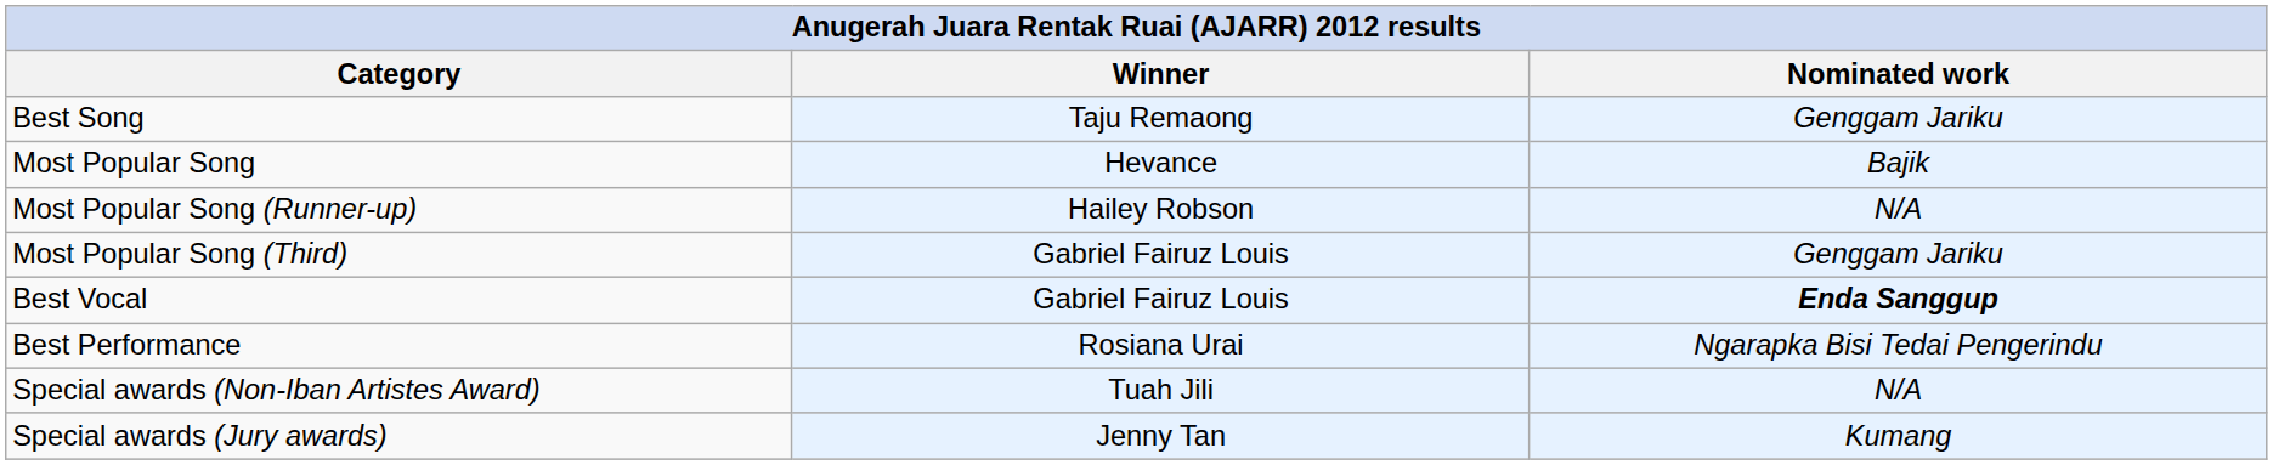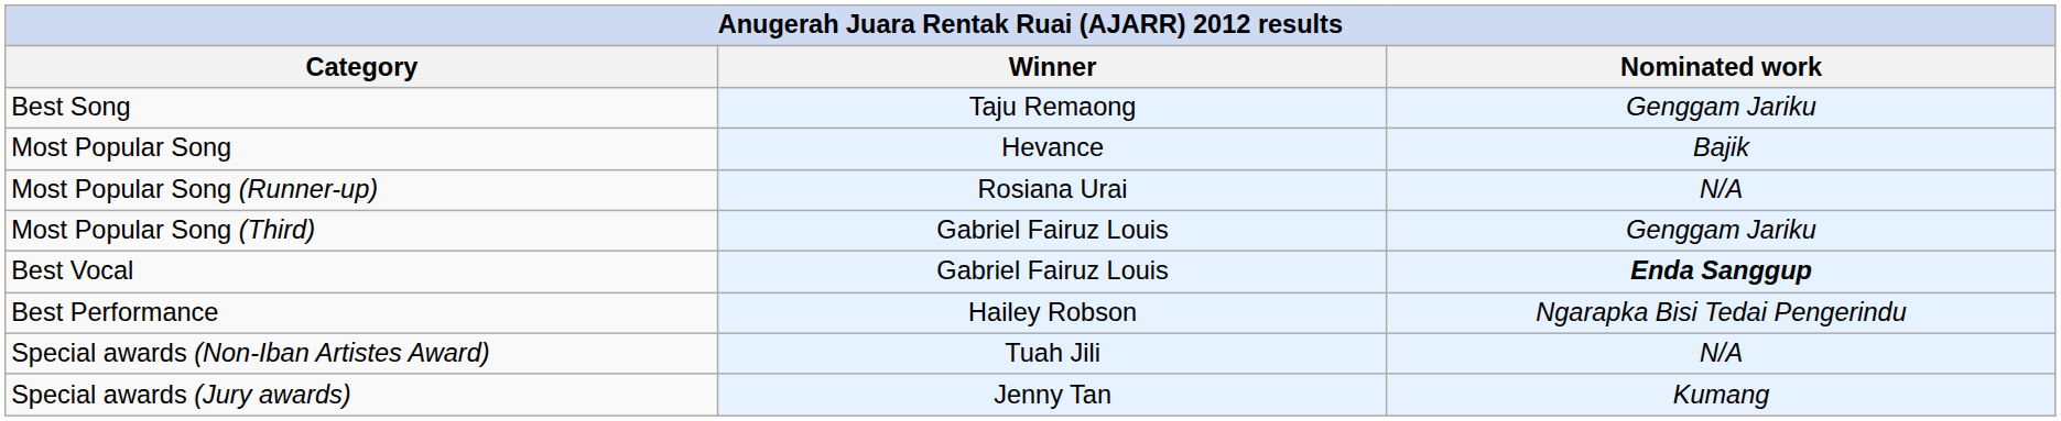 <table class="wikitable" style="width:80%; text-align:center;">
 <tr style="background:#cedaf2;">
 <td Colspan="5"><strong>Anugerah Juara Rentak Ruai (AJARR) 2012 results</strong></td>
 </tr>
 <tr>
 <th style="width:16%;">Category</th>
 <th style="width:15%;">Winner</th>
 <th style="width:15%;">Nominated work</th>
 </tr>
 <tr>
 <td style="text-align:left;">Best Song</td>
 <td Style="background:#E6F2FF;">Taju Remaong</td>
 <td Style="background:#E6F2FF;"><em>Genggam Jariku</em></td>
 </tr>
 <tr>
 <td style="text-align:left;">Most Popular Song</td>
 <td Style="background:#E6F2FF;">Hevance</td>
 <td Style="background:#E6F2FF;"><em>Bajik</em></td>
 </tr>
 <tr>
 <td style="text-align:left;">Most Popular Song <em>(Runner-up)</em></td>
-<td Style="background:#E6F2FF;">Hailey Robson</td>
+<td Style="background:#E6F2FF;">Rosiana Urai</td>
 <td Style="background:#E6F2FF;"><em>N/A</em></td>
 </tr>
 <tr>
 <td style="text-align:left;">Most Popular Song <em>(Third)</em></td>
 <td Style="background:#E6F2FF;">Gabriel Fairuz Louis</td>
 <td Style="background:#E6F2FF;"><em>Genggam Jariku</em></td>
 </tr>
 <tr>
 <td style="text-align:left;">Best Vocal</td>
 <td Style="background:#E6F2FF;">Gabriel Fairuz Louis</td>
 <td Style="background:#E6F2FF;"><strong><em>Enda Sanggup</em></strong></td>
 </tr>
 <tr>
 <td style="text-align:left;">Best Performance</td>
-<td Style="background:#E6F2FF;">Rosiana Urai</td>
+<td Style="background:#E6F2FF;">Hailey Robson</td>
 <td Style="background:#E6F2FF;"><em>Ngarapka Bisi Tedai Pengerindu</em></td>
 </tr>
 <tr>
 <td style="text-align:left;">Special awards <em>(Non-Iban Artistes Award)</em></td>
 <td Style="background:#E6F2FF;">Tuah Jili</td>
 <td Style="background:#E6F2FF;"><em>N/A</em></td>
 </tr>
 <tr>
 <td style="text-align:left;">Special awards <em>(Jury awards)</em></td>
 <td Style="background:#E6F2FF;">Jenny Tan</td>
 <td Style="background:#E6F2FF;"><em>Kumang</em></td>
 </tr>
 </table>
